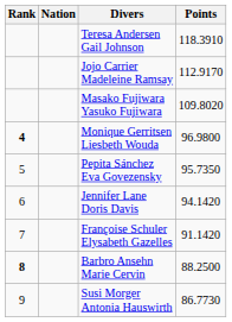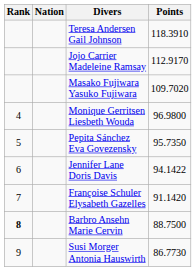 <table class="wikitable sortable" style="text-align:center">
 <tr>
 <th>Rank</th>
 <th>Nation</th>
 <th>Divers</th>
 <th>Points</th>
 </tr>
 <tr>
 <td></td>
 <td align=left></td>
 <td align=left><a href='#'>Teresa Andersen</a><br><a href='#'>Gail Johnson</a></td>
 <td>118.3910</td>
 </tr>
 <tr>
 <td></td>
 <td align=left></td>
 <td align=left><a href='#'>Jojo Carrier</a><br><a href='#'>Madeleine Ramsay</a></td>
 <td>112.9170</td>
 </tr>
 <tr>
 <td></td>
 <td align=left></td>
 <td align=left><a href='#'>Masako Fujiwara</a><br><a href='#'>Yasuko Fujiwara</a></td>
-<td>109.8020</td>
+<td>109.7020</td>
 </tr>
 <tr>
-<td><strong>4</strong></td>
+<td>4</td>
 <td align=left></td>
 <td align=left><a href='#'>Monique Gerritsen</a><br><a href='#'>Liesbeth Wouda</a></td>
 <td>96.9800</td>
 </tr>
 <tr>
 <td>5</td>
 <td align=left></td>
 <td align=left><a href='#'>Pepita Sánchez</a><br><a href='#'>Eva Govezensky</a></td>
 <td>95.7350</td>
 </tr>
 <tr>
 <td>6</td>
 <td align=left></td>
 <td align=left><a href='#'>Jennifer Lane</a><br><a href='#'>Doris Davis</a></td>
-<td>94.1420</td>
+<td>94.1422</td>
 </tr>
 <tr>
 <td>7</td>
 <td align=left></td>
 <td align=left><a href='#'>Françoise Schuler</a><br><a href='#'>Elysabeth Gazelles</a></td>
 <td>91.1420</td>
 </tr>
 <tr>
 <td><strong>8</strong></td>
 <td align=left></td>
 <td align=left><a href='#'>Barbro Ansehn</a><br><a href='#'>Marie Cervin</a></td>
-<td>88.2500</td>
+<td>88.7500</td>
 </tr>
 <tr>
 <td>9</td>
 <td align=left></td>
 <td align=left><a href='#'>Susi Morger</a><br><a href='#'>Antonia Hauswirth</a></td>
 <td>86.7730</td>
 </tr>
 </table>
